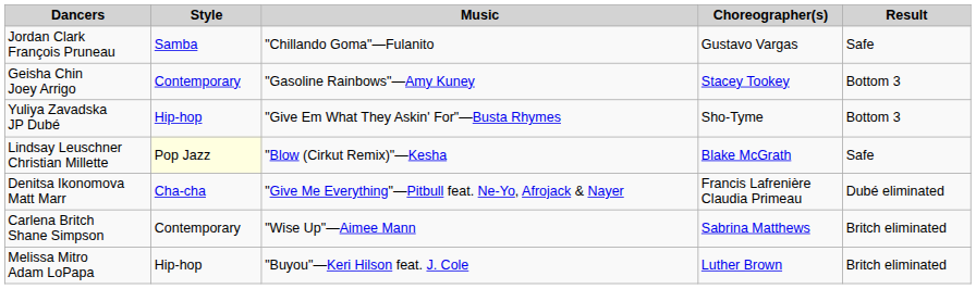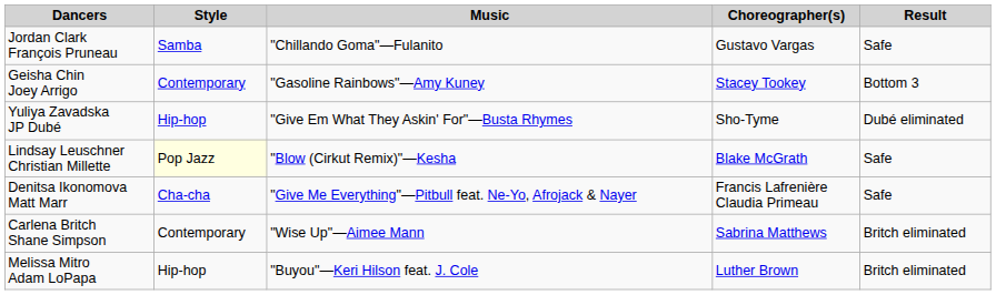 <table class="wikitable" width="90%">
 <tr bgcolor="lightgrey">
 <td align="center"><strong>Dancers</strong></td>
 <td align="center"><strong>Style</strong></td>
 <td align="center"><strong>Music</strong></td>
 <td align="center"><strong>Choreographer(s)</strong></td>
 <td align="center"><strong>Result</strong></td>
 </tr>
 <tr>
 <td>Jordan Clark<br>François Pruneau</td>
 <td><a href='#'>Samba</a></td>
 <td>"Chillando Goma"—Fulanito</td>
 <td>Gustavo Vargas</td>
 <td>Safe</td>
 </tr>
 <tr>
 <td>Geisha Chin<br>Joey Arrigo</td>
 <td><a href='#'>Contemporary</a></td>
 <td>"Gasoline Rainbows"—<a href='#'>Amy Kuney</a></td>
 <td><a href='#'>Stacey Tookey</a></td>
 <td>Bottom 3</td>
 </tr>
 <tr>
 <td>Yuliya Zavadska<br>JP Dubé</td>
 <td><a href='#'>Hip-hop</a></td>
 <td>"Give Em What They Askin' For"—<a href='#'>Busta Rhymes</a></td>
 <td>Sho-Tyme</td>
-<td>Bottom 3</td>
+<td>Dubé eliminated</td>
 </tr>
 <tr>
 <td>Lindsay Leuschner<br>Christian Millette</td>
 <td style="background: lightyellow;">Pop Jazz</td>
 <td>"<a href='#'>Blow</a> (Cirkut Remix)"—<a href='#'>Kesha</a></td>
 <td><a href='#'>Blake McGrath</a></td>
 <td>Safe</td>
 </tr>
 <tr>
 <td>Denitsa Ikonomova<br>Matt Marr</td>
 <td><a href='#'>Cha-cha</a></td>
 <td>"<a href='#'>Give Me Everything</a>"—<a href='#'>Pitbull</a> feat. <a href='#'>Ne-Yo</a>, <a href='#'>Afrojack</a> & <a href='#'>Nayer</a></td>
 <td>Francis Lafrenière<br>Claudia Primeau</td>
-<td>Dubé eliminated</td>
+<td>Safe</td>
 </tr>
 <tr>
 <td>Carlena Britch<br>Shane Simpson</td>
 <td>Contemporary</td>
 <td>"Wise Up"—<a href='#'>Aimee Mann</a></td>
 <td><a href='#'>Sabrina Matthews</a></td>
 <td>Britch eliminated</td>
 </tr>
 <tr>
 <td>Melissa Mitro<br>Adam LoPapa</td>
 <td>Hip-hop</td>
 <td>"Buyou"—<a href='#'>Keri Hilson</a> feat. <a href='#'>J. Cole</a></td>
 <td><a href='#'>Luther Brown</a></td>
 <td>Britch eliminated</td>
 </tr>
 </table>
